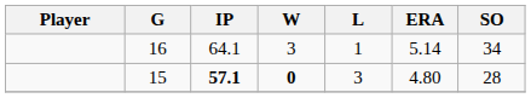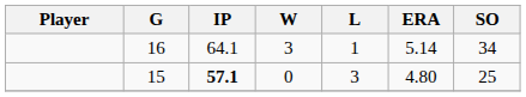 <table class="wikitable sortable">
 <tr>
 <th bgcolor="#DDDDFF" width="16%">Player</th>
 <th bgcolor="#DDDDFF" width="9%">G</th>
 <th bgcolor="#DDDDFF" width="9%">IP</th>
 <th bgcolor="#DDDDFF" width="9%">W</th>
 <th bgcolor="#DDDDFF" width="9%">L</th>
 <th bgcolor="#DDDDFF" width="9%">ERA</th>
 <th bgcolor="#DDDDFF" width="9%">SO</th>
 </tr>
 <tr align="center">
 <td></td>
 <td>16</td>
 <td>64.1</td>
 <td>3</td>
 <td>1</td>
 <td>5.14</td>
 <td>34</td>
 </tr>
 <tr align="center">
 <td></td>
 <td>15</td>
 <td><strong>57.1</strong></td>
-<td><strong>0</strong></td>
+<td>0</td>
 <td>3</td>
 <td>4.80</td>
-<td>28</td>
+<td>25</td>
 </tr>
 <tr align="center">
 </tr>
 </table>
